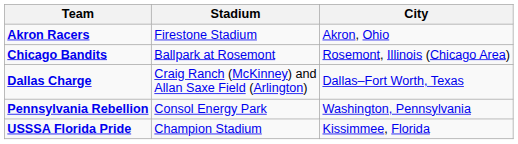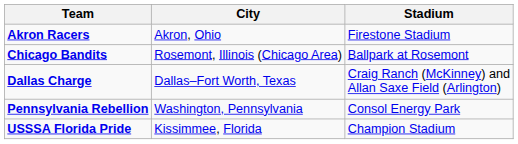 <table class="wikitable">
 <tr>
 <th>Team</th>
+<th>City</th>
 <th>Stadium</th>
-<th>City</th>
 </tr>
 <tr>
 <td><strong><a href='#'>Akron Racers</a></strong></td>
+<td><a href='#'>Akron</a>, <a href='#'>Ohio</a></td>
 <td><a href='#'>Firestone Stadium</a></td>
-<td><a href='#'>Akron</a>, <a href='#'>Ohio</a></td>
 </tr>
 <tr>
 <td><strong><a href='#'>Chicago Bandits</a></strong></td>
+<td><a href='#'>Rosemont</a>, <a href='#'>Illinois</a> (<a href='#'>Chicago Area</a>)</td>
 <td><a href='#'>Ballpark at Rosemont</a></td>
-<td><a href='#'>Rosemont</a>, <a href='#'>Illinois</a> (<a href='#'>Chicago Area</a>)</td>
 </tr>
 <tr>
 <td><strong><a href='#'>Dallas Charge</a></strong></td>
+<td><a href='#'>Dallas–Fort Worth, Texas</a></td>
 <td><a href='#'>Craig Ranch</a> (<a href='#'>McKinney</a>) and<br> <a href='#'>Allan Saxe Field</a> (<a href='#'>Arlington</a>)</td>
-<td><a href='#'>Dallas–Fort Worth, Texas</a></td>
 </tr>
 <tr>
 <td><strong><a href='#'>Pennsylvania Rebellion</a></strong></td>
+<td><a href='#'>Washington, Pennsylvania</a></td>
 <td><a href='#'>Consol Energy Park</a></td>
-<td><a href='#'>Washington, Pennsylvania</a></td>
 </tr>
 <tr>
 <td><strong><a href='#'>USSSA Florida Pride</a></strong></td>
+<td><a href='#'>Kissimmee</a>, <a href='#'>Florida</a></td>
 <td><a href='#'>Champion Stadium</a></td>
-<td><a href='#'>Kissimmee</a>, <a href='#'>Florida</a></td>
 </tr>
 </table>
